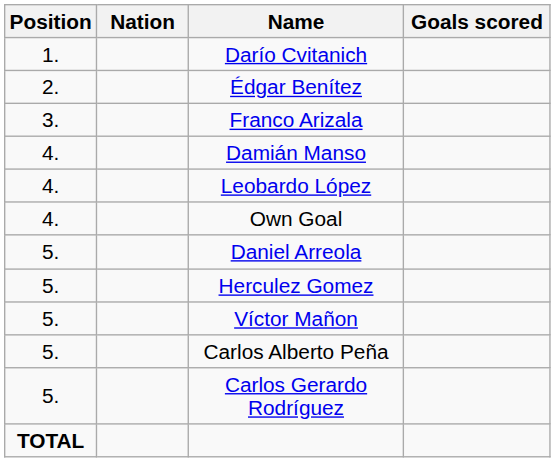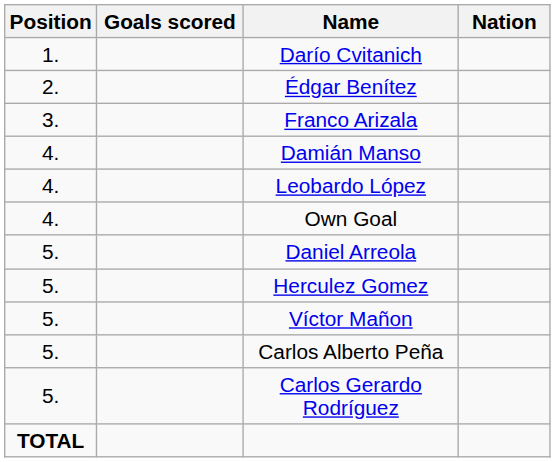 <table class="wikitable" style="font-size: 95%; text-align: center;">
 <tr>
 <th width=60>Position</th>
+<th width=100>Goals scored</th>
+<th width=150>Name</th>
 <th width=60>Nation</th>
-<th width=150>Name</th>
-<th width=100>Goals scored</th>
 </tr>
 <tr>
 <td>1.</td>
 <td></td>
 <td><a href='#'>Darío Cvitanich</a></td>
 <td></td>
 </tr>
 <tr>
 <td>2.</td>
 <td></td>
 <td><a href='#'>Édgar Benítez</a></td>
 <td></td>
 </tr>
 <tr>
 <td>3.</td>
 <td></td>
 <td><a href='#'>Franco Arizala</a></td>
 <td></td>
 </tr>
 <tr>
 <td>4.</td>
 <td></td>
 <td><a href='#'>Damián Manso</a></td>
 <td></td>
 </tr>
 <tr>
 <td>4.</td>
 <td></td>
 <td><a href='#'>Leobardo López</a></td>
 <td></td>
 </tr>
 <tr>
 <td>4.</td>
 <td></td>
 <td>Own Goal</td>
 <td></td>
 </tr>
 <tr>
 <td>5.</td>
 <td></td>
 <td><a href='#'>Daniel Arreola</a></td>
 <td></td>
 </tr>
 <tr>
 <td>5.</td>
 <td></td>
 <td><a href='#'>Herculez Gomez</a></td>
 <td></td>
 </tr>
 <tr>
 <td>5.</td>
 <td></td>
 <td><a href='#'>Víctor Mañon</a></td>
 <td></td>
 </tr>
 <tr>
 <td>5.</td>
 <td></td>
 <td>Carlos Alberto Peña</td>
 <td></td>
 </tr>
 <tr>
 <td>5.</td>
 <td></td>
 <td><a href='#'>Carlos Gerardo Rodríguez</a></td>
 <td></td>
 </tr>
 <tr>
 <td><strong>TOTAL</strong></td>
 <td></td>
 <td></td>
 <td></td>
 </tr>
 </table>
